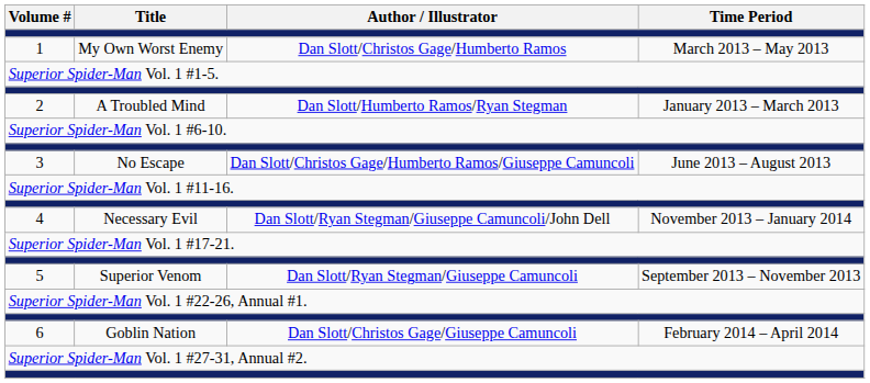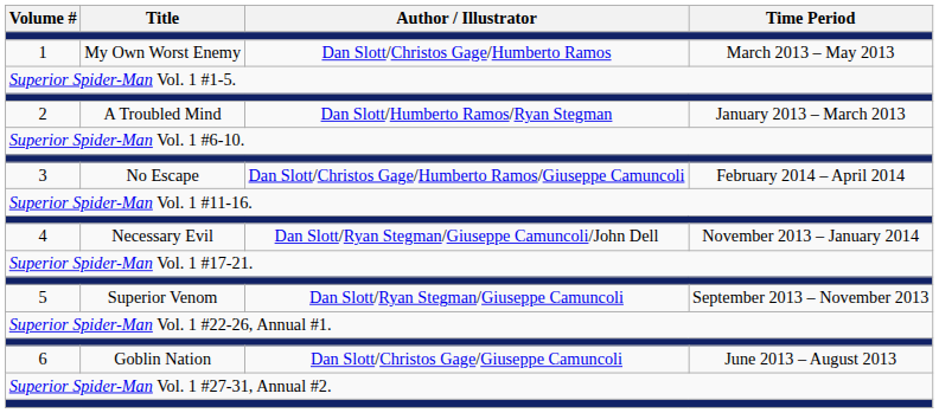 <table class="wikitable">
 <tr>
 <th>Volume #</th>
 <th>Title</th>
 <th>Author / Illustrator</th>
 <th>Time Period</th>
 </tr>
 <tr>
 <td colspan="6" bgcolor="#112266"></td>
 </tr>
 <tr>
 <td align="center">1</td>
 <td align="center">My Own Worst Enemy</td>
 <td align="center"><a href='#'>Dan Slott</a>/<a href='#'>Christos Gage</a>/<a href='#'>Humberto Ramos</a></td>
 <td align="center">March 2013 – May 2013</td>
 </tr>
 <tr>
 <td colspan="6"><em><a href='#'>Superior Spider-Man</a></em> Vol. 1 #1-5.</td>
 </tr>
 <tr>
 <td colspan="6" bgcolor="#112266"></td>
 </tr>
 <tr>
 <td align="center">2</td>
 <td align="center">A Troubled Mind</td>
 <td align="center"><a href='#'>Dan Slott</a>/<a href='#'>Humberto Ramos</a>/<a href='#'>Ryan Stegman</a></td>
 <td align="center">January 2013 – March 2013</td>
 </tr>
 <tr>
 <td colspan="6"><em><a href='#'>Superior Spider-Man</a></em> Vol. 1 #6-10.</td>
 </tr>
 <tr>
 <td colspan="6" bgcolor="#112266"></td>
 </tr>
 <tr>
 <td align="center">3</td>
 <td align="center">No Escape</td>
 <td align="center"><a href='#'>Dan Slott</a>/<a href='#'>Christos Gage</a>/<a href='#'>Humberto Ramos</a>/<a href='#'>Giuseppe Camuncoli</a></td>
-<td align="center">June 2013 – August 2013</td>
+<td align="center">February 2014 – April 2014</td>
 </tr>
 <tr>
 <td colspan="6"><em><a href='#'>Superior Spider-Man</a></em> Vol. 1 #11-16.</td>
 </tr>
 <tr>
 <td colspan="6" bgcolor="#112266"></td>
 </tr>
 <tr>
 <td align="center">4</td>
 <td align="center">Necessary Evil</td>
 <td align="center"><a href='#'>Dan Slott</a>/<a href='#'>Ryan Stegman</a>/<a href='#'>Giuseppe Camuncoli</a>/John Dell</td>
 <td align="center">November 2013 – January 2014</td>
 </tr>
 <tr>
 <td colspan="6"><em><a href='#'>Superior Spider-Man</a></em> Vol. 1 #17-21.</td>
 </tr>
 <tr>
 <td colspan="6" bgcolor="#112266"></td>
 </tr>
 <tr>
 <td align="center">5</td>
 <td align="center">Superior Venom</td>
 <td align="center"><a href='#'>Dan Slott</a>/<a href='#'>Ryan Stegman</a>/<a href='#'>Giuseppe Camuncoli</a></td>
 <td align="center">September 2013 – November 2013</td>
 </tr>
 <tr>
 <td colspan="6"><em><a href='#'>Superior Spider-Man</a></em> Vol. 1 #22-26, Annual #1.</td>
 </tr>
 <tr>
 <td colspan="6" bgcolor="#112266"></td>
 </tr>
 <tr>
 <td align="center">6</td>
 <td align="center">Goblin Nation</td>
 <td align="center"><a href='#'>Dan Slott</a>/<a href='#'>Christos Gage</a>/<a href='#'>Giuseppe Camuncoli</a></td>
-<td align="center">February 2014 – April 2014</td>
+<td align="center">June 2013 – August 2013</td>
 </tr>
 <tr>
 <td colspan="6"><em><a href='#'>Superior Spider-Man</a></em> Vol. 1 #27-31, Annual #2.</td>
 </tr>
 <tr>
 <td colspan="6" bgcolor="#112266"></td>
 </tr>
 <tr>
 </tr>
 </table>
